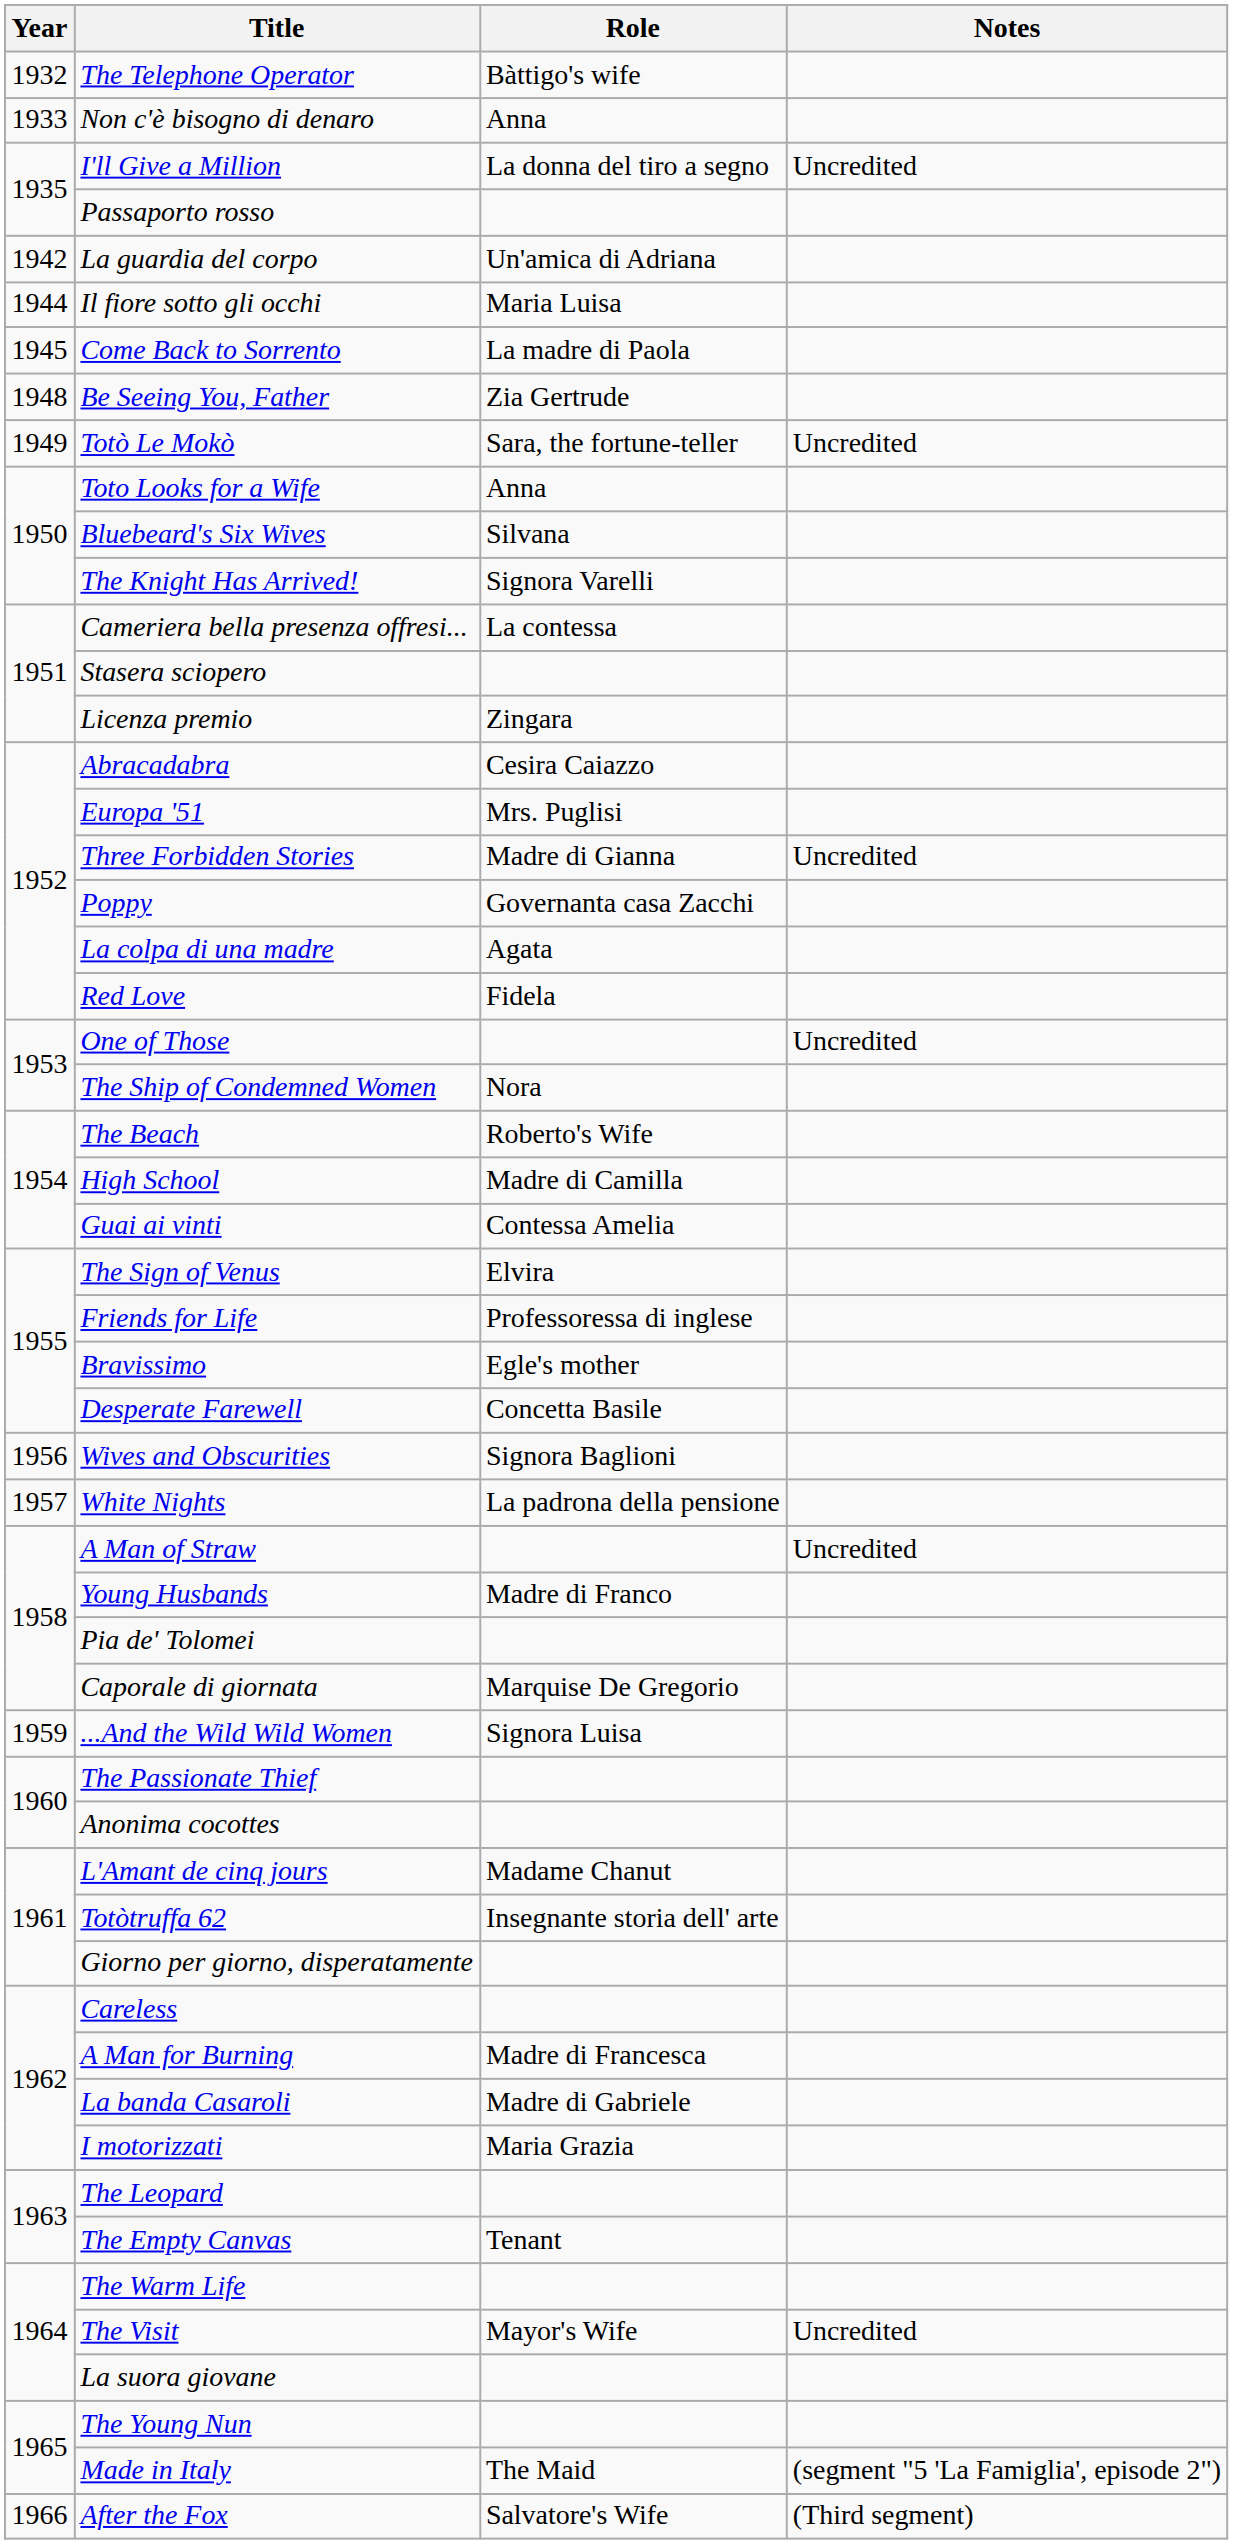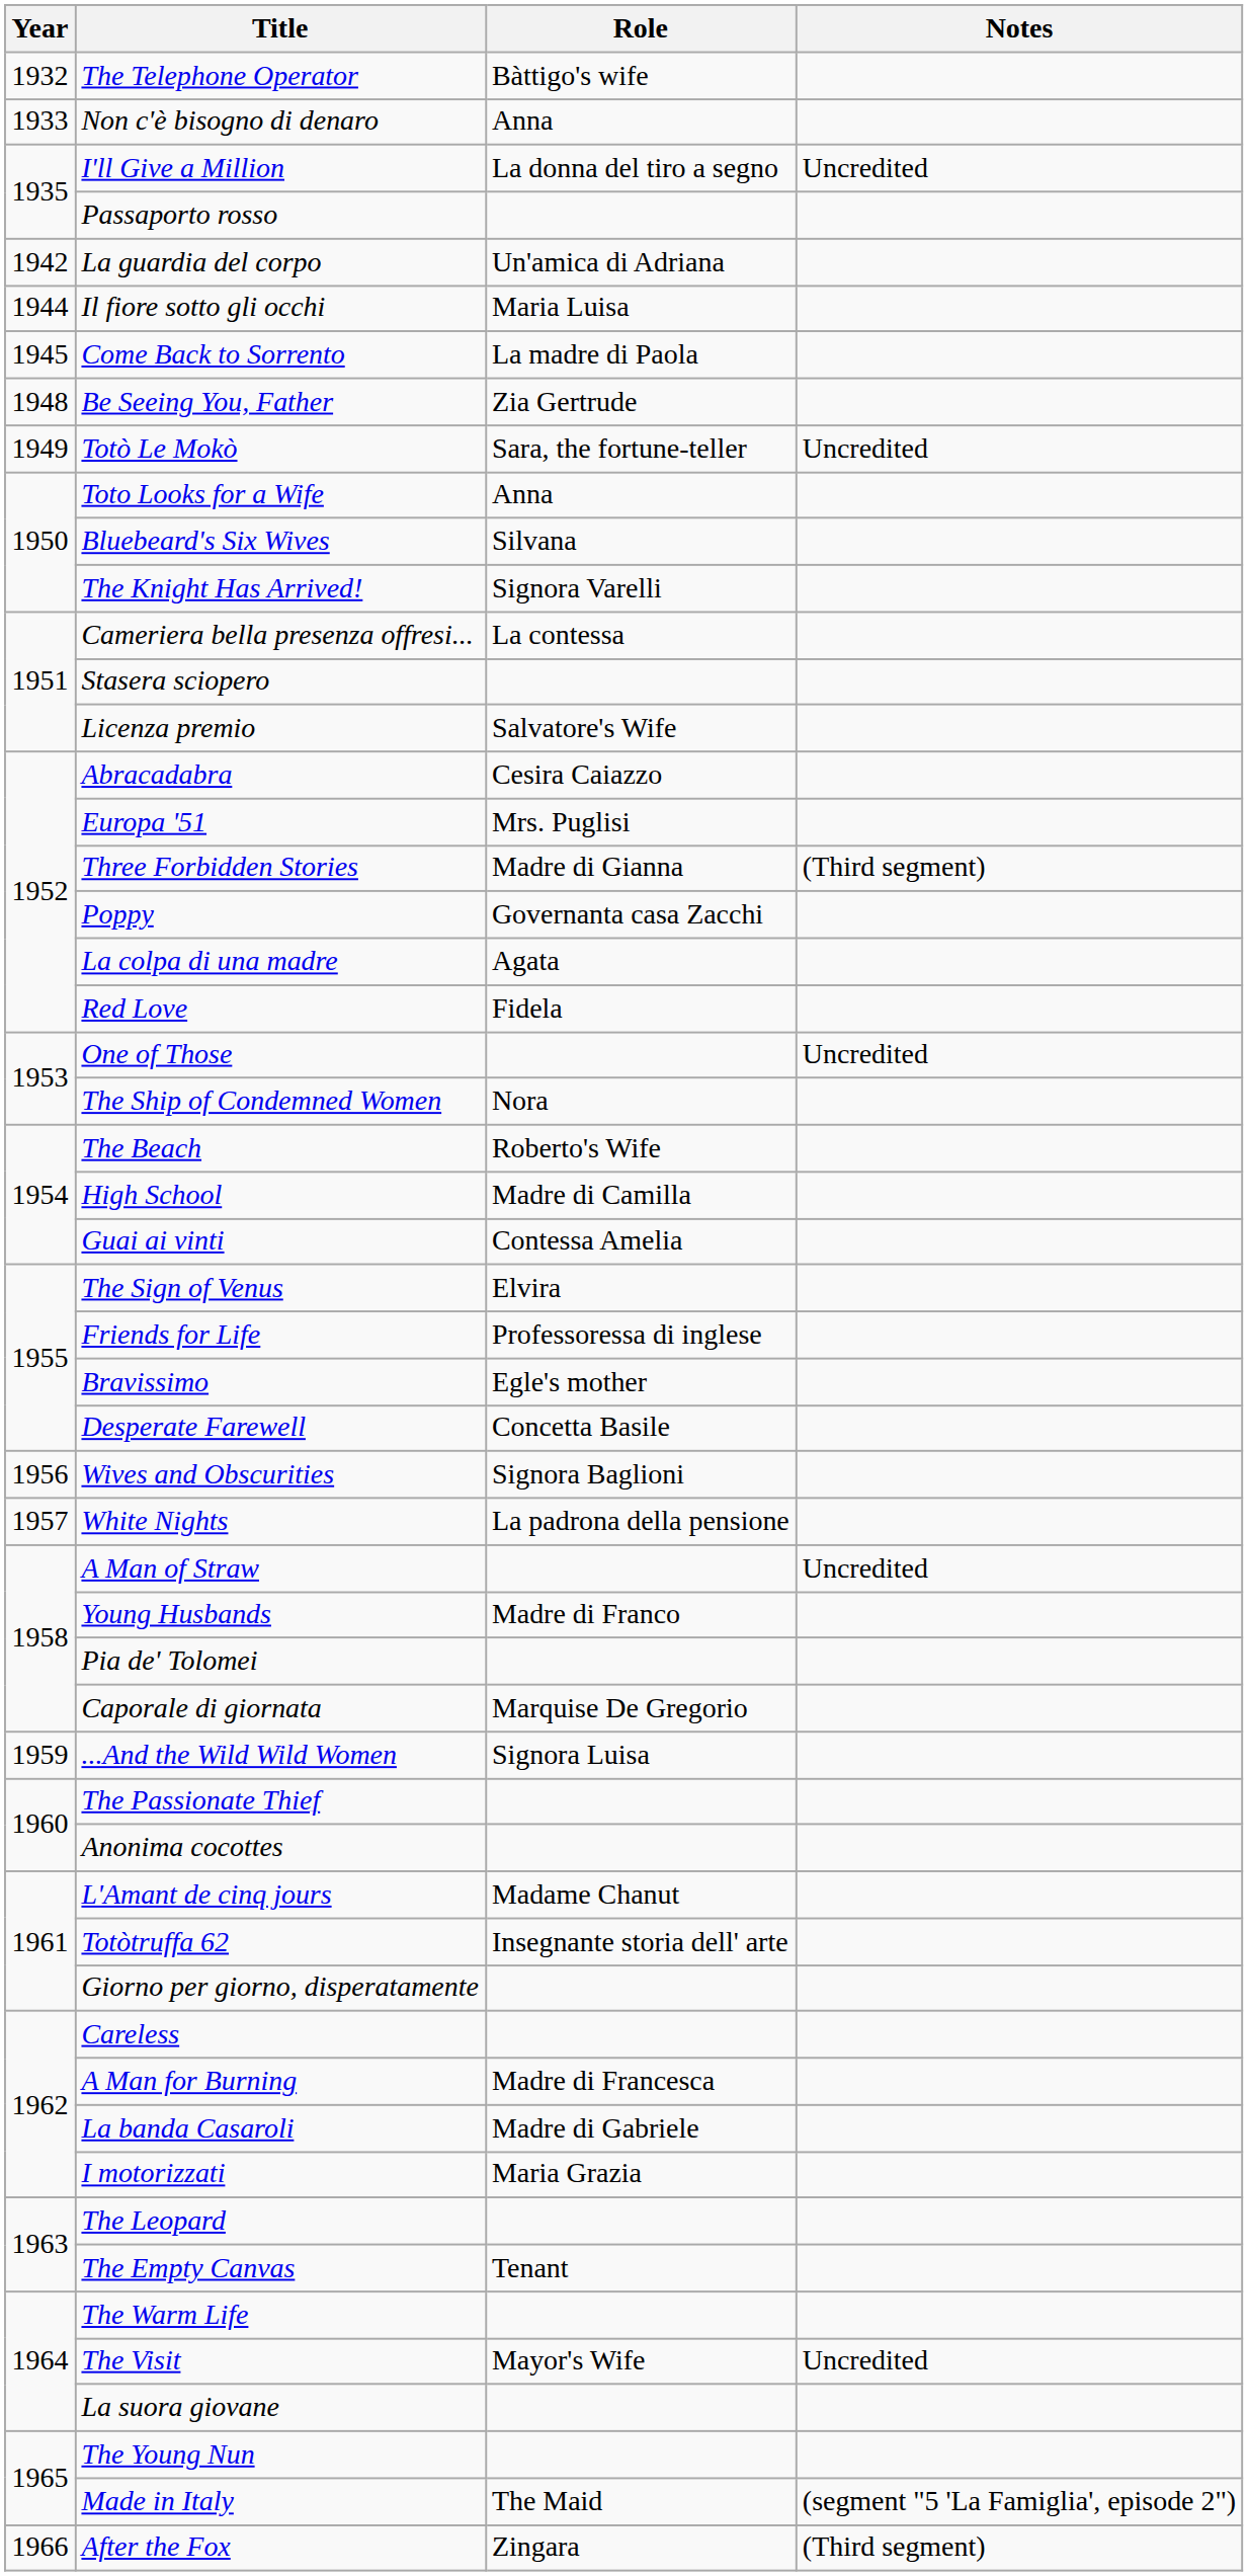 <table class="wikitable" style="font-size: 90%;">
 <tr>
 <th>Year</th>
 <th>Title</th>
 <th>Role</th>
 <th>Notes</th>
 </tr>
 <tr>
 <td>1932</td>
 <td><em><a href='#'>The Telephone Operator</a></em></td>
 <td>Bàttigo's wife</td>
 <td></td>
 </tr>
 <tr>
 <td>1933</td>
 <td><em>Non c'è bisogno di denaro</em></td>
 <td>Anna</td>
 <td></td>
 </tr>
 <tr>
 <td rowspan="2">1935</td>
 <td><em><a href='#'>I'll Give a Million</a></em></td>
 <td>La donna del tiro a segno</td>
 <td>Uncredited</td>
 </tr>
 <tr>
 <td><em>Passaporto rosso</em></td>
 <td></td>
 <td></td>
 </tr>
 <tr>
 <td>1942</td>
 <td><em>La guardia del corpo</em></td>
 <td>Un'amica di Adriana</td>
 <td></td>
 </tr>
 <tr>
 <td>1944</td>
 <td><em>Il fiore sotto gli occhi</em></td>
 <td>Maria Luisa</td>
 <td></td>
 </tr>
 <tr>
 <td>1945</td>
 <td><em><a href='#'>Come Back to Sorrento</a></em></td>
 <td>La madre di Paola</td>
 <td></td>
 </tr>
 <tr>
 <td>1948</td>
 <td><em><a href='#'>Be Seeing You, Father</a></em></td>
 <td>Zia Gertrude</td>
 <td></td>
 </tr>
 <tr>
 <td>1949</td>
 <td><em><a href='#'>Totò Le Mokò</a></em></td>
 <td>Sara, the fortune-teller</td>
 <td>Uncredited</td>
 </tr>
 <tr>
 <td rowspan="3">1950</td>
 <td><em><a href='#'>Toto Looks for a Wife</a></em></td>
 <td>Anna</td>
 <td></td>
 </tr>
 <tr>
 <td><em><a href='#'>Bluebeard's Six Wives</a></em></td>
 <td>Silvana</td>
 <td></td>
 </tr>
 <tr>
 <td><em><a href='#'>The Knight Has Arrived!</a></em></td>
 <td>Signora Varelli</td>
 <td></td>
 </tr>
 <tr>
 <td rowspan="3">1951</td>
 <td><em>Cameriera bella presenza offresi...</em></td>
 <td>La contessa</td>
 <td></td>
 </tr>
 <tr>
 <td><em>Stasera sciopero</em></td>
 <td></td>
 <td></td>
 </tr>
 <tr>
 <td><em>Licenza premio</em></td>
-<td>Zingara</td>
+<td>Salvatore's Wife</td>
 <td></td>
 </tr>
 <tr>
 <td rowspan="6">1952</td>
 <td><em><a href='#'>Abracadabra</a></em></td>
 <td>Cesira Caiazzo</td>
 <td></td>
 </tr>
 <tr>
 <td><em><a href='#'>Europa '51</a></em></td>
 <td>Mrs. Puglisi</td>
 <td></td>
 </tr>
 <tr>
 <td><em><a href='#'>Three Forbidden Stories</a></em></td>
 <td>Madre di Gianna</td>
-<td>Uncredited</td>
+<td>(Third segment)</td>
 </tr>
 <tr>
 <td><em><a href='#'>Poppy</a></em></td>
 <td>Governanta casa Zacchi</td>
 <td></td>
 </tr>
 <tr>
 <td><em><a href='#'>La colpa di una madre</a></em></td>
 <td>Agata</td>
 <td></td>
 </tr>
 <tr>
 <td><em><a href='#'>Red Love</a></em></td>
 <td>Fidela</td>
 <td></td>
 </tr>
 <tr>
 <td rowspan="2">1953</td>
 <td><em><a href='#'>One of Those</a></em></td>
 <td></td>
 <td>Uncredited</td>
 </tr>
 <tr>
 <td><em><a href='#'>The Ship of Condemned Women</a></em></td>
 <td>Nora</td>
 <td></td>
 </tr>
 <tr>
 <td rowspan="3">1954</td>
 <td><em><a href='#'>The Beach</a></em></td>
 <td>Roberto's Wife</td>
 <td></td>
 </tr>
 <tr>
 <td><em><a href='#'>High School</a></em></td>
 <td>Madre di Camilla</td>
 <td></td>
 </tr>
 <tr>
 <td><em><a href='#'>Guai ai vinti</a></em></td>
 <td>Contessa Amelia</td>
 <td></td>
 </tr>
 <tr>
 <td rowspan="4">1955</td>
 <td><em><a href='#'>The Sign of Venus</a></em></td>
 <td>Elvira</td>
 <td></td>
 </tr>
 <tr>
 <td><em><a href='#'>Friends for Life</a></em></td>
 <td>Professoressa di inglese</td>
 <td></td>
 </tr>
 <tr>
 <td><em><a href='#'>Bravissimo</a></em></td>
 <td>Egle's mother</td>
 <td></td>
 </tr>
 <tr>
 <td><em><a href='#'>Desperate Farewell</a></em></td>
 <td>Concetta Basile</td>
 <td></td>
 </tr>
 <tr>
 <td>1956</td>
 <td><em><a href='#'>Wives and Obscurities</a></em></td>
 <td>Signora Baglioni</td>
 <td></td>
 </tr>
 <tr>
 <td>1957</td>
 <td><em><a href='#'>White Nights</a></em></td>
 <td>La padrona della pensione</td>
 <td></td>
 </tr>
 <tr>
 <td rowspan="4">1958</td>
 <td><em><a href='#'>A Man of Straw</a></em></td>
 <td></td>
 <td>Uncredited</td>
 </tr>
 <tr>
 <td><em><a href='#'>Young Husbands</a></em></td>
 <td>Madre di Franco</td>
 <td></td>
 </tr>
 <tr>
 <td><em>Pia de' Tolomei</em></td>
 <td></td>
 <td></td>
 </tr>
 <tr>
 <td><em>Caporale di giornata</em></td>
 <td>Marquise De Gregorio</td>
 <td></td>
 </tr>
 <tr>
 <td>1959</td>
 <td><em><a href='#'>...And the Wild Wild Women</a></em></td>
 <td>Signora Luisa</td>
 <td></td>
 </tr>
 <tr>
 <td rowspan="2">1960</td>
 <td><em><a href='#'>The Passionate Thief</a></em></td>
 <td></td>
 <td></td>
 </tr>
 <tr>
 <td><em>Anonima cocottes</em></td>
 <td></td>
 <td></td>
 </tr>
 <tr>
 <td rowspan="3">1961</td>
 <td><em><a href='#'>L'Amant de cinq jours</a></em></td>
 <td>Madame Chanut</td>
 <td></td>
 </tr>
 <tr>
 <td><em><a href='#'>Totòtruffa 62</a></em></td>
 <td>Insegnante storia dell' arte</td>
 <td></td>
 </tr>
 <tr>
 <td><em>Giorno per giorno, disperatamente</em></td>
 <td></td>
 <td></td>
 </tr>
 <tr>
 <td rowspan="4">1962</td>
 <td><em><a href='#'>Careless</a></em></td>
 <td></td>
 <td></td>
 </tr>
 <tr>
 <td><em><a href='#'>A Man for Burning</a></em></td>
 <td>Madre di Francesca</td>
 <td></td>
 </tr>
 <tr>
 <td><em><a href='#'>La banda Casaroli</a></em></td>
 <td>Madre di Gabriele</td>
 <td></td>
 </tr>
 <tr>
 <td><em><a href='#'>I motorizzati</a></em></td>
 <td>Maria Grazia</td>
 <td></td>
 </tr>
 <tr>
 <td rowspan="2">1963</td>
 <td><em><a href='#'>The Leopard</a></em></td>
 <td></td>
 <td></td>
 </tr>
 <tr>
 <td><em><a href='#'>The Empty Canvas</a></em></td>
 <td>Tenant</td>
 <td></td>
 </tr>
 <tr>
 <td rowspan="3">1964</td>
 <td><em><a href='#'>The Warm Life</a></em></td>
 <td></td>
 <td></td>
 </tr>
 <tr>
 <td><em><a href='#'>The Visit</a></em></td>
 <td>Mayor's Wife</td>
 <td>Uncredited</td>
 </tr>
 <tr>
 <td><em>La suora giovane</em></td>
 <td></td>
 <td></td>
 </tr>
 <tr>
 <td rowspan="2">1965</td>
 <td><em><a href='#'>The Young Nun</a></em></td>
 <td></td>
 <td></td>
 </tr>
 <tr>
 <td><em><a href='#'>Made in Italy</a></em></td>
 <td>The Maid</td>
 <td>(segment "5 'La Famiglia', episode 2")</td>
 </tr>
 <tr>
 <td>1966</td>
 <td><em><a href='#'>After the Fox</a></em></td>
-<td>Salvatore's Wife</td>
+<td>Zingara</td>
 <td>(Third segment)</td>
 </tr>
 </table>
